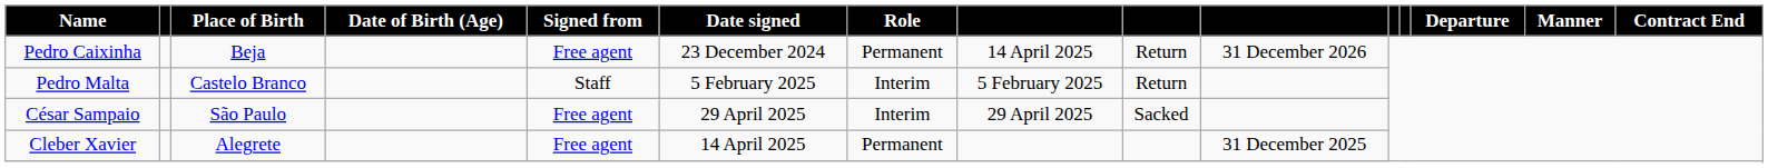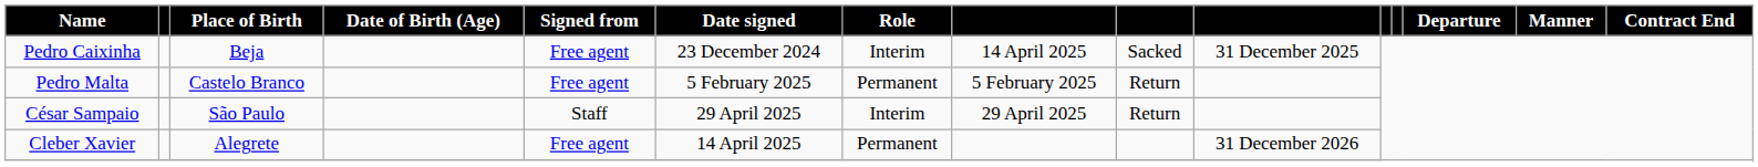 <table class="wikitable" style="text-align:center; font-size:85%; width:100%;">
 <tr>
 <th style="background:#000; color:#fff; text-align:center;">Name</th>
 <th style="background:#000; color:#fff; text-align:center;"></th>
 <th style="background:#000; color:#fff; text-align:center;">Place of Birth</th>
 <th style="background:#000; color:#fff; text-align:center;">Date of Birth (Age)</th>
 <th style="background:#000; color:#fff; text-align:center;">Signed from</th>
 <th style="background:#000; color:#fff; text-align:center;">Date signed</th>
 <th style="background:#000; color:#fff; text-align:center;">Role</th>
 <th style="background:#000; color:#fff; text-align:center;"></th>
 <th style="background:#000; color:#fff; text-align:center;"></th>
 <th style="background:#000; color:#fff; text-align:center;"></th>
 <th style="background:#000; color:#fff; text-align:center;"></th>
 <th style="background:#000; color:#fff; text-align:center;"></th>
 <th style="background:#000; color:#fff; text-align:center;">Departure</th>
 <th style="background:#000; color:#fff; text-align:center;">Manner</th>
 <th style="background:#000; color:#fff; text-align:center;">Contract End</th>
 </tr>
 <tr>
 <td><a href='#'>Pedro Caixinha</a></td>
 <td></td>
 <td><a href='#'>Beja</a></td>
 <td></td>
 <td><a href='#'>Free agent</a></td>
 <td>23 December 2024</td>
-<td>Permanent<br></td>
+<td>Interim<br></td>
 <td>14 April 2025</td>
-<td>Return</td>
-<td>31 December 2026</td>
+<td>Sacked</td>
+<td>31 December 2025</td>
 </tr>
 <tr>
 <td><a href='#'>Pedro Malta</a></td>
 <td></td>
 <td><a href='#'>Castelo Branco</a></td>
 <td></td>
-<td>Staff</td>
+<td><a href='#'>Free agent</a></td>
 <td>5 February 2025</td>
-<td>Interim<br></td>
+<td>Permanent<br></td>
 <td>5 February 2025</td>
 <td>Return</td>
 <td></td>
 </tr>
 <tr>
 <td><a href='#'>César Sampaio</a></td>
 <td></td>
 <td><a href='#'>São Paulo</a> </td>
 <td></td>
-<td><a href='#'>Free agent</a></td>
+<td>Staff</td>
 <td>29 April 2025</td>
 <td>Interim<br></td>
 <td>29 April 2025</td>
-<td>Sacked</td>
+<td>Return</td>
 <td></td>
 </tr>
 <tr>
 <td><a href='#'>Cleber Xavier</a></td>
 <td></td>
 <td><a href='#'>Alegrete</a> </td>
 <td></td>
 <td><a href='#'>Free agent</a></td>
 <td>14 April 2025</td>
 <td>Permanent<br></td>
 <td></td>
 <td></td>
-<td>31 December 2025</td>
+<td>31 December 2026</td>
 </tr>
 <tr>
 </tr>
 </table>
